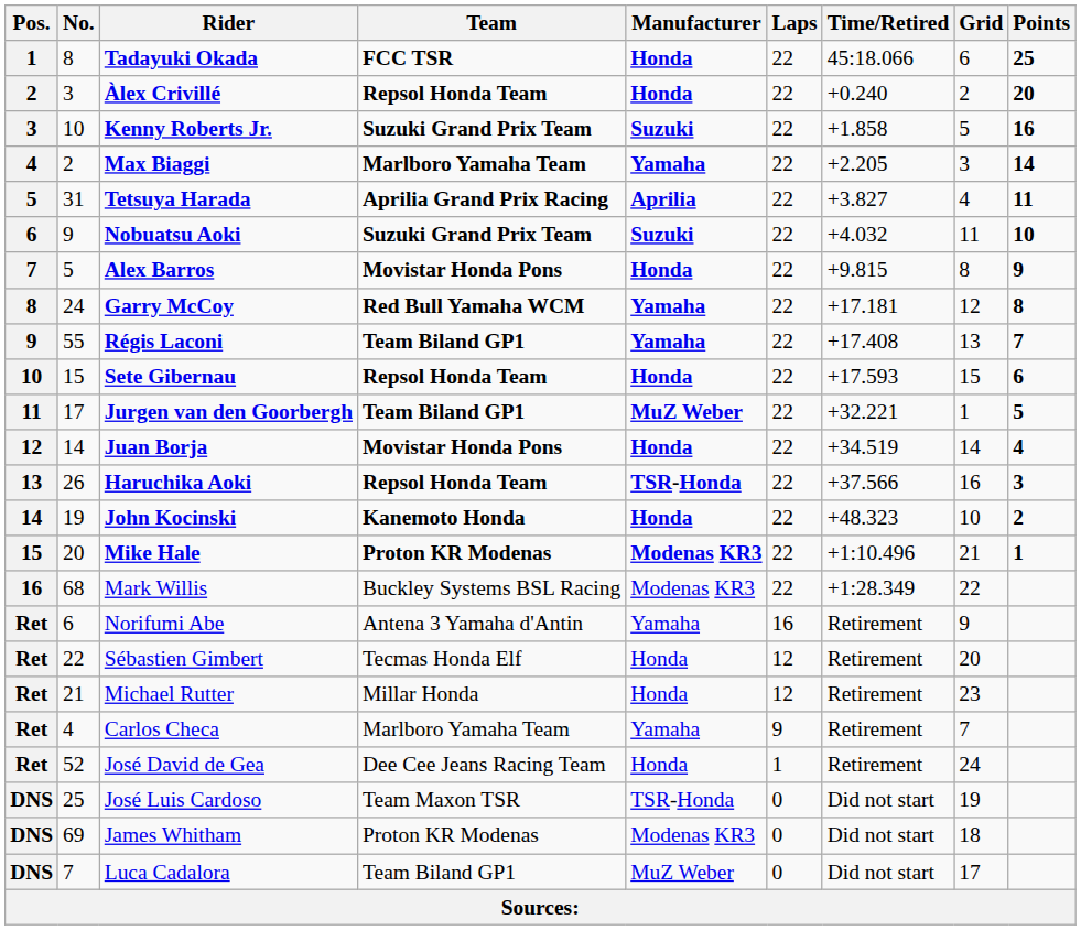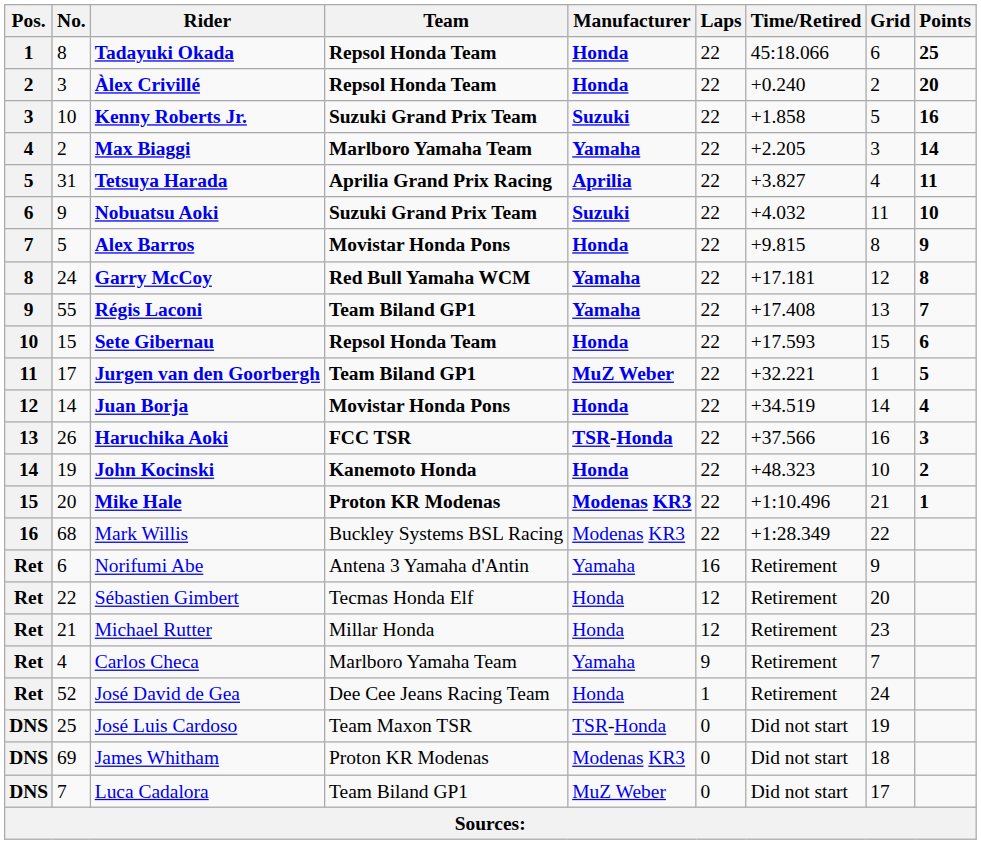 <table class="wikitable" style="font-size: 95%;">
 <tr>
 <th>Pos.</th>
 <th>No.</th>
 <th>Rider</th>
 <th>Team</th>
 <th>Manufacturer</th>
 <th>Laps</th>
 <th>Time/Retired</th>
 <th>Grid</th>
 <th>Points</th>
 </tr>
 <tr>
 <th>1</th>
 <td>8</td>
 <td> <strong><a href='#'>Tadayuki Okada</a></strong></td>
-<td><strong>FCC TSR</strong></td>
+<td><strong>Repsol Honda Team</strong></td>
 <td><strong><a href='#'>Honda</a></strong></td>
 <td>22</td>
 <td>45:18.066</td>
 <td>6</td>
 <td><strong>25</strong></td>
 </tr>
 <tr>
 <th>2</th>
 <td>3</td>
 <td> <strong><a href='#'>Àlex Crivillé</a></strong></td>
 <td><strong>Repsol Honda Team</strong></td>
 <td><strong><a href='#'>Honda</a></strong></td>
 <td>22</td>
 <td>+0.240</td>
 <td>2</td>
 <td><strong>20</strong></td>
 </tr>
 <tr>
 <th>3</th>
 <td>10</td>
 <td> <strong><a href='#'>Kenny Roberts Jr.</a></strong></td>
 <td><strong>Suzuki Grand Prix Team</strong></td>
 <td><strong><a href='#'>Suzuki</a></strong></td>
 <td>22</td>
 <td>+1.858</td>
 <td>5</td>
 <td><strong>16</strong></td>
 </tr>
 <tr>
 <th>4</th>
 <td>2</td>
 <td> <strong><a href='#'>Max Biaggi</a></strong></td>
 <td><strong>Marlboro Yamaha Team</strong></td>
 <td><strong><a href='#'>Yamaha</a></strong></td>
 <td>22</td>
 <td>+2.205</td>
 <td>3</td>
 <td><strong>14</strong></td>
 </tr>
 <tr>
 <th>5</th>
 <td>31</td>
 <td> <strong><a href='#'>Tetsuya Harada</a></strong></td>
 <td><strong>Aprilia Grand Prix Racing</strong></td>
 <td><strong><a href='#'>Aprilia</a></strong></td>
 <td>22</td>
 <td>+3.827</td>
 <td>4</td>
 <td><strong>11</strong></td>
 </tr>
 <tr>
 <th>6</th>
 <td>9</td>
 <td> <strong><a href='#'>Nobuatsu Aoki</a></strong></td>
 <td><strong>Suzuki Grand Prix Team</strong></td>
 <td><strong><a href='#'>Suzuki</a></strong></td>
 <td>22</td>
 <td>+4.032</td>
 <td>11</td>
 <td><strong>10</strong></td>
 </tr>
 <tr>
 <th>7</th>
 <td>5</td>
 <td> <strong><a href='#'>Alex Barros</a></strong></td>
 <td><strong>Movistar Honda Pons</strong></td>
 <td><strong><a href='#'>Honda</a></strong></td>
 <td>22</td>
 <td>+9.815</td>
 <td>8</td>
 <td><strong>9</strong></td>
 </tr>
 <tr>
 <th>8</th>
 <td>24</td>
 <td> <strong><a href='#'>Garry McCoy</a></strong></td>
 <td><strong>Red Bull Yamaha WCM</strong></td>
 <td><strong><a href='#'>Yamaha</a></strong></td>
 <td>22</td>
 <td>+17.181</td>
 <td>12</td>
 <td><strong>8</strong></td>
 </tr>
 <tr>
 <th>9</th>
 <td>55</td>
 <td> <strong><a href='#'>Régis Laconi</a></strong></td>
 <td><strong>Team Biland GP1</strong></td>
 <td><strong><a href='#'>Yamaha</a></strong></td>
 <td>22</td>
 <td>+17.408</td>
 <td>13</td>
 <td><strong>7</strong></td>
 </tr>
 <tr>
 <th>10</th>
 <td>15</td>
 <td> <strong><a href='#'>Sete Gibernau</a></strong></td>
 <td><strong>Repsol Honda Team</strong></td>
 <td><strong><a href='#'>Honda</a></strong></td>
 <td>22</td>
 <td>+17.593</td>
 <td>15</td>
 <td><strong>6</strong></td>
 </tr>
 <tr>
 <th>11</th>
 <td>17</td>
 <td> <strong><a href='#'>Jurgen van den Goorbergh</a></strong></td>
 <td><strong>Team Biland GP1</strong></td>
 <td><strong><a href='#'>MuZ Weber</a></strong></td>
 <td>22</td>
 <td>+32.221</td>
 <td>1</td>
 <td><strong>5</strong></td>
 </tr>
 <tr>
 <th>12</th>
 <td>14</td>
 <td> <strong><a href='#'>Juan Borja</a></strong></td>
 <td><strong>Movistar Honda Pons</strong></td>
 <td><strong><a href='#'>Honda</a></strong></td>
 <td>22</td>
 <td>+34.519</td>
 <td>14</td>
 <td><strong>4</strong></td>
 </tr>
 <tr>
 <th>13</th>
 <td>26</td>
 <td> <strong><a href='#'>Haruchika Aoki</a></strong></td>
-<td><strong>Repsol Honda Team</strong></td>
+<td><strong>FCC TSR</strong></td>
 <td><strong><a href='#'>TSR</a>-<a href='#'>Honda</a></strong></td>
 <td>22</td>
 <td>+37.566</td>
 <td>16</td>
 <td><strong>3</strong></td>
 </tr>
 <tr>
 <th>14</th>
 <td>19</td>
 <td> <strong><a href='#'>John Kocinski</a></strong></td>
 <td><strong>Kanemoto Honda</strong></td>
 <td><strong><a href='#'>Honda</a></strong></td>
 <td>22</td>
 <td>+48.323</td>
 <td>10</td>
 <td><strong>2</strong></td>
 </tr>
 <tr>
 <th>15</th>
 <td>20</td>
 <td> <strong><a href='#'>Mike Hale</a></strong></td>
 <td><strong>Proton KR Modenas</strong></td>
 <td><strong><a href='#'>Modenas</a> <a href='#'>KR3</a></strong></td>
 <td>22</td>
 <td>+1:10.496</td>
 <td>21</td>
 <td><strong>1</strong></td>
 </tr>
 <tr>
 <th>16</th>
 <td>68</td>
 <td> <a href='#'>Mark Willis</a></td>
 <td>Buckley Systems BSL Racing</td>
 <td><a href='#'>Modenas</a> <a href='#'>KR3</a></td>
 <td>22</td>
 <td>+1:28.349</td>
 <td>22</td>
 <td></td>
 </tr>
 <tr>
 <th>Ret</th>
 <td>6</td>
 <td> <a href='#'>Norifumi Abe</a></td>
 <td>Antena 3 Yamaha d'Antin</td>
 <td><a href='#'>Yamaha</a></td>
 <td>16</td>
 <td>Retirement</td>
 <td>9</td>
 <td></td>
 </tr>
 <tr>
 <th>Ret</th>
 <td>22</td>
 <td> <a href='#'>Sébastien Gimbert</a></td>
 <td>Tecmas Honda Elf</td>
 <td><a href='#'>Honda</a></td>
 <td>12</td>
 <td>Retirement</td>
 <td>20</td>
 <td></td>
 </tr>
 <tr>
 <th>Ret</th>
 <td>21</td>
 <td> <a href='#'>Michael Rutter</a></td>
 <td>Millar Honda</td>
 <td><a href='#'>Honda</a></td>
 <td>12</td>
 <td>Retirement</td>
 <td>23</td>
 <td></td>
 </tr>
 <tr>
 <th>Ret</th>
 <td>4</td>
 <td> <a href='#'>Carlos Checa</a></td>
 <td>Marlboro Yamaha Team</td>
 <td><a href='#'>Yamaha</a></td>
 <td>9</td>
 <td>Retirement</td>
 <td>7</td>
 <td></td>
 </tr>
 <tr>
 <th>Ret</th>
 <td>52</td>
 <td> <a href='#'>José David de Gea</a></td>
 <td>Dee Cee Jeans Racing Team</td>
 <td><a href='#'>Honda</a></td>
 <td>1</td>
 <td>Retirement</td>
 <td>24</td>
 <td></td>
 </tr>
 <tr>
 <th>DNS</th>
 <td>25</td>
 <td> <a href='#'>José Luis Cardoso</a></td>
 <td>Team Maxon TSR</td>
 <td><a href='#'>TSR</a>-<a href='#'>Honda</a></td>
 <td>0</td>
 <td>Did not start</td>
 <td>19</td>
 <td></td>
 </tr>
 <tr>
 <th>DNS</th>
 <td>69</td>
 <td> <a href='#'>James Whitham</a></td>
 <td>Proton KR Modenas</td>
 <td><a href='#'>Modenas</a> <a href='#'>KR3</a></td>
 <td>0</td>
 <td>Did not start</td>
 <td>18</td>
 <td></td>
 </tr>
 <tr>
 <th>DNS</th>
 <td>7</td>
 <td> <a href='#'>Luca Cadalora</a></td>
 <td>Team Biland GP1</td>
 <td><a href='#'>MuZ Weber</a></td>
 <td>0</td>
 <td>Did not start</td>
 <td>17</td>
 <td></td>
 </tr>
 <tr>
 <th colspan=9>Sources: </th>
 </tr>
 </table>
